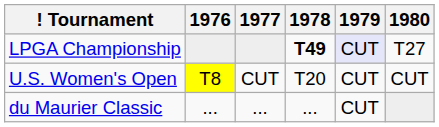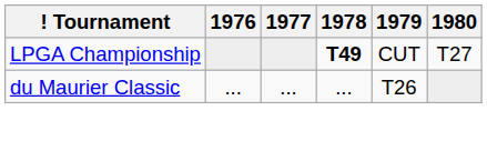 <table class="wikitable" style="font-size:95%;text-align:center;">
 <tr>
 <th>! Tournament</th>
 <th>1976</th>
 <th>1977</th>
 <th>1978</th>
 <th>1979</th>
 <th>1980</th>
 </tr>
 <tr>
 <td align=left><a href='#'>LPGA Championship</a></td>
 <td style="background:#eeeeee;"></td>
 <td style="background:#eeeeee;"></td>
 <td><strong>T49</strong></td>
-<td style="background: lavender;">CUT</td>
+<td>CUT</td>
 <td>T27</td>
-</tr>
-<tr>
-<td align=left><a href='#'>U.S. Women's Open</a></td>
-<td style="background:yellow;">T8</td>
-<td>CUT</td>
-<td>T20</td>
-<td>CUT</td>
-<td>CUT</td>
 </tr>
 <tr>
 <td align=left><a href='#'>du Maurier Classic</a></td>
 <td>...</td>
 <td>...</td>
 <td>...</td>
-<td>CUT</td>
+<td>T26</td>
 <td style="background:#eeeeee;"></td>
 </tr>
 </table>
